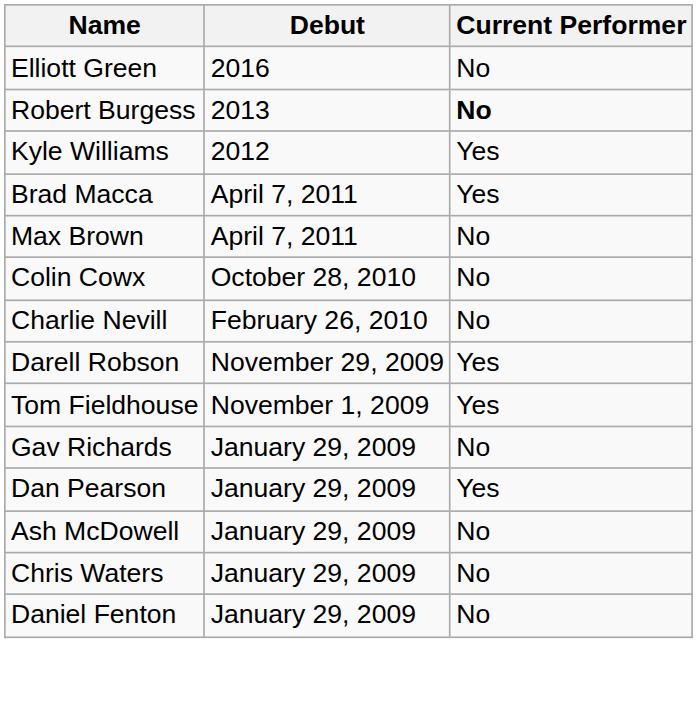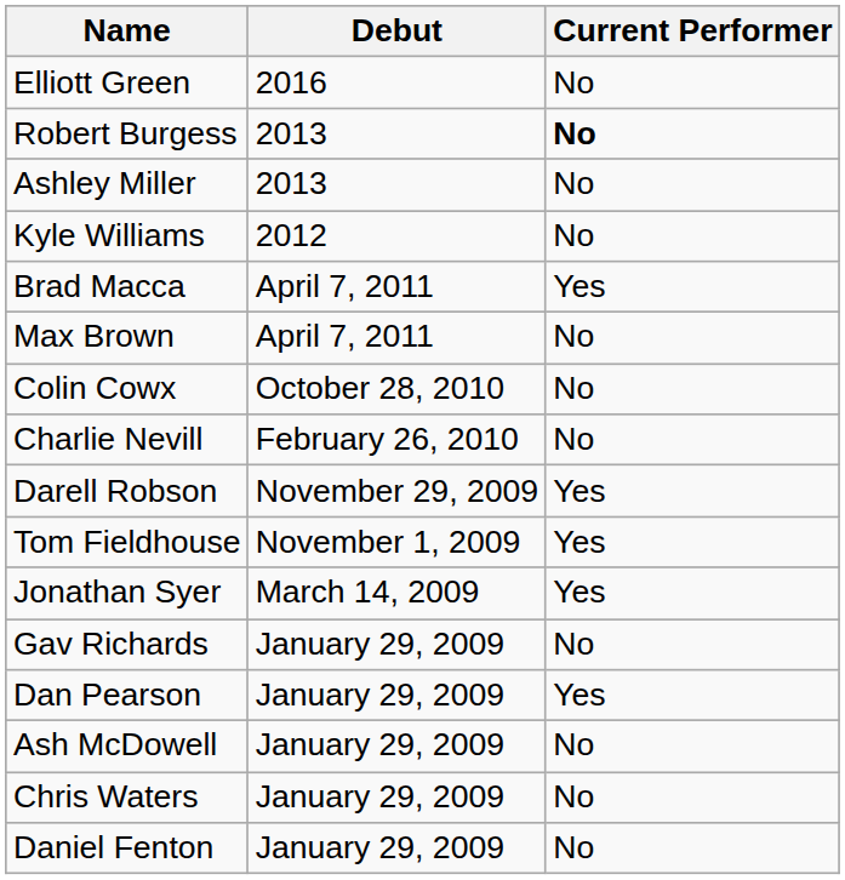 <table class="wikitable">
 <tr>
 <th>Name</th>
 <th>Debut</th>
 <th>Current Performer</th>
 </tr>
 <tr>
 <td>Elliott Green</td>
 <td>2016</td>
 <td>No</td>
 </tr>
 <tr>
 <td>Robert Burgess</td>
 <td>2013</td>
 <td><strong>No</strong></td>
 </tr>
 <tr>
+<td>Ashley Miller</td>
+<td>2013</td>
+<td>No</td>
+</tr>
+<tr>
 <td>Kyle Williams</td>
 <td>2012</td>
-<td>Yes</td>
+<td>No</td>
 </tr>
 <tr>
 <td>Brad Macca</td>
 <td>April 7, 2011</td>
 <td>Yes</td>
 </tr>
 <tr>
 <td>Max Brown</td>
 <td>April 7, 2011</td>
 <td>No</td>
 </tr>
 <tr>
 <td>Colin Cowx</td>
 <td>October 28, 2010</td>
 <td>No</td>
 </tr>
 <tr>
 <td>Charlie Nevill</td>
 <td>February 26, 2010</td>
 <td>No</td>
 </tr>
 <tr>
 <td>Darell Robson</td>
 <td>November 29, 2009</td>
 <td>Yes</td>
 </tr>
 <tr>
 <td>Tom Fieldhouse</td>
 <td>November 1, 2009</td>
 <td>Yes</td>
 </tr>
 <tr>
+<td>Jonathan Syer</td>
+<td>March 14, 2009</td>
+<td>Yes</td>
+</tr>
+<tr>
 <td>Gav Richards</td>
 <td>January 29, 2009</td>
 <td>No</td>
 </tr>
 <tr>
 <td>Dan Pearson</td>
 <td>January 29, 2009</td>
 <td>Yes</td>
 </tr>
 <tr>
 <td>Ash McDowell</td>
 <td>January 29, 2009</td>
 <td>No</td>
 </tr>
 <tr>
 <td>Chris Waters</td>
 <td>January 29, 2009</td>
 <td>No</td>
 </tr>
 <tr>
 <td>Daniel Fenton</td>
 <td>January 29, 2009</td>
 <td>No</td>
 </tr>
 </table>
